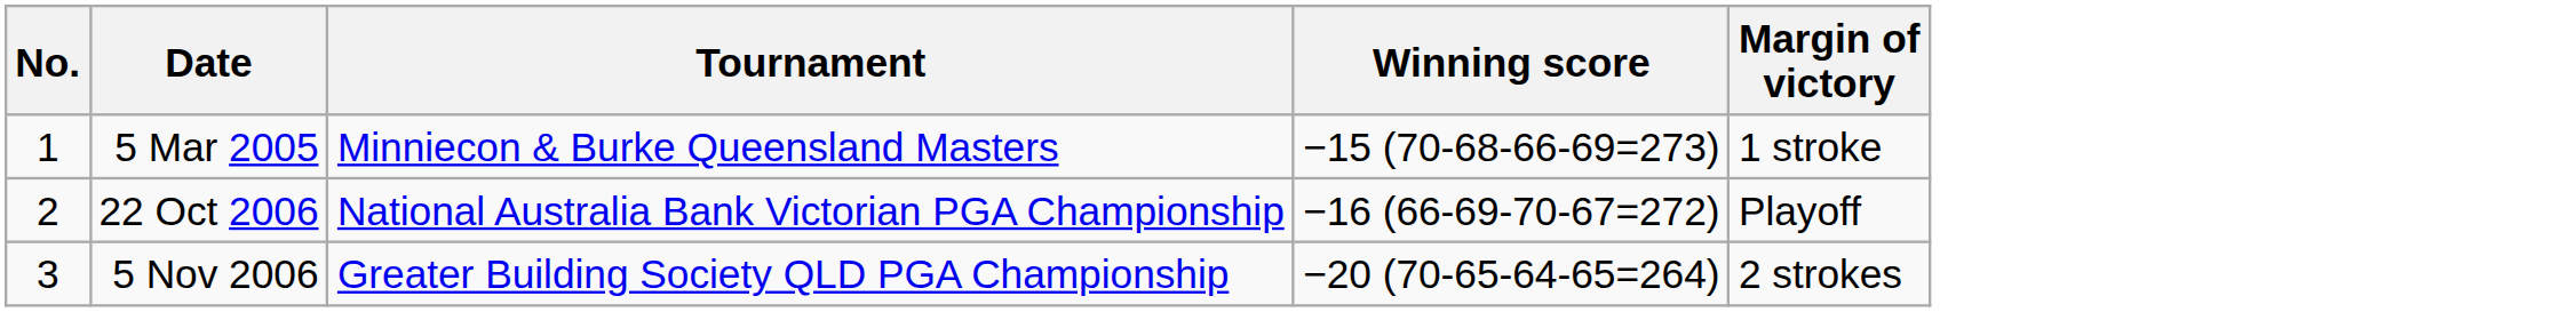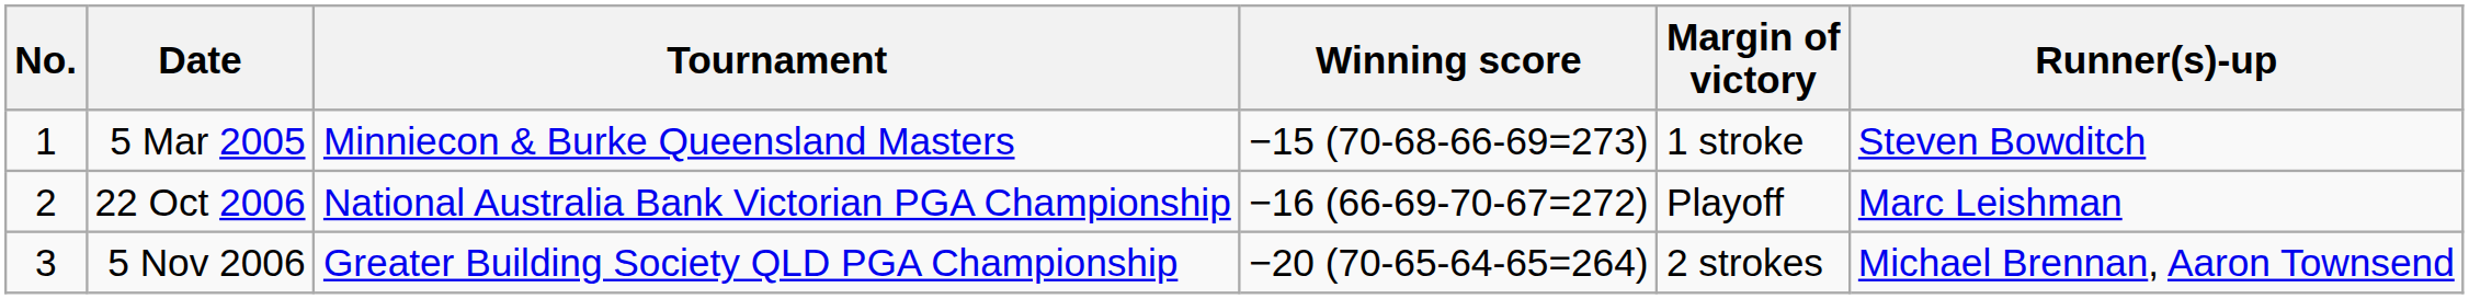 <table class="wikitable" style="font-size:95%;">
 <tr>
 <th>No.</th>
 <th>Date</th>
 <th>Tournament</th>
 <th>Winning score</th>
 <th>Margin of<br>victory</th>
+<th>Runner(s)-up</th>
 </tr>
 <tr>
 <td align=center>1</td>
 <td align=right>5 Mar <a href='#'>2005</a></td>
 <td><a href='#'>Minniecon & Burke Queensland Masters</a></td>
 <td>−15 (70-68-66-69=273)</td>
 <td>1 stroke</td>
+<td> <a href='#'>Steven Bowditch</a></td>
 </tr>
 <tr>
 <td align=center>2</td>
 <td align=right>22 Oct <a href='#'>2006</a></td>
 <td><a href='#'>National Australia Bank Victorian PGA Championship</a></td>
 <td>−16 (66-69-70-67=272)</td>
 <td>Playoff</td>
+<td> <a href='#'>Marc Leishman</a></td>
 </tr>
 <tr>
 <td align=center>3</td>
 <td align=right>5 Nov 2006</td>
 <td><a href='#'>Greater Building Society QLD PGA Championship</a></td>
 <td>−20 (70-65-64-65=264)</td>
 <td>2 strokes</td>
+<td> <a href='#'>Michael Brennan</a>,  <a href='#'>Aaron Townsend</a></td>
 </tr>
 </table>
